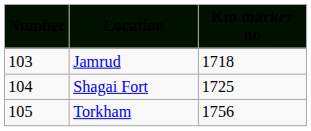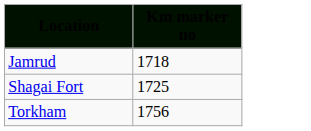 <table class="wikitable">
 <tr>
-<th style="background:#010; width:25px;"><span>Number</span></th>
 <th style="height:17px; background:#010; width:120px;"><span>Location</span></th>
 <th style="background:#010; width:100px;"><span> Km marker no</span></th>
 </tr>
 <tr>
-<td>103</td>
 <td><a href='#'>Jamrud</a></td>
 <td>1718</td>
 </tr>
 <tr>
-<td>104</td>
 <td><a href='#'>Shagai Fort</a></td>
 <td>1725</td>
 </tr>
 <tr>
-<td>105</td>
 <td><a href='#'>Torkham</a></td>
 <td>1756</td>
 </tr>
 </table>
